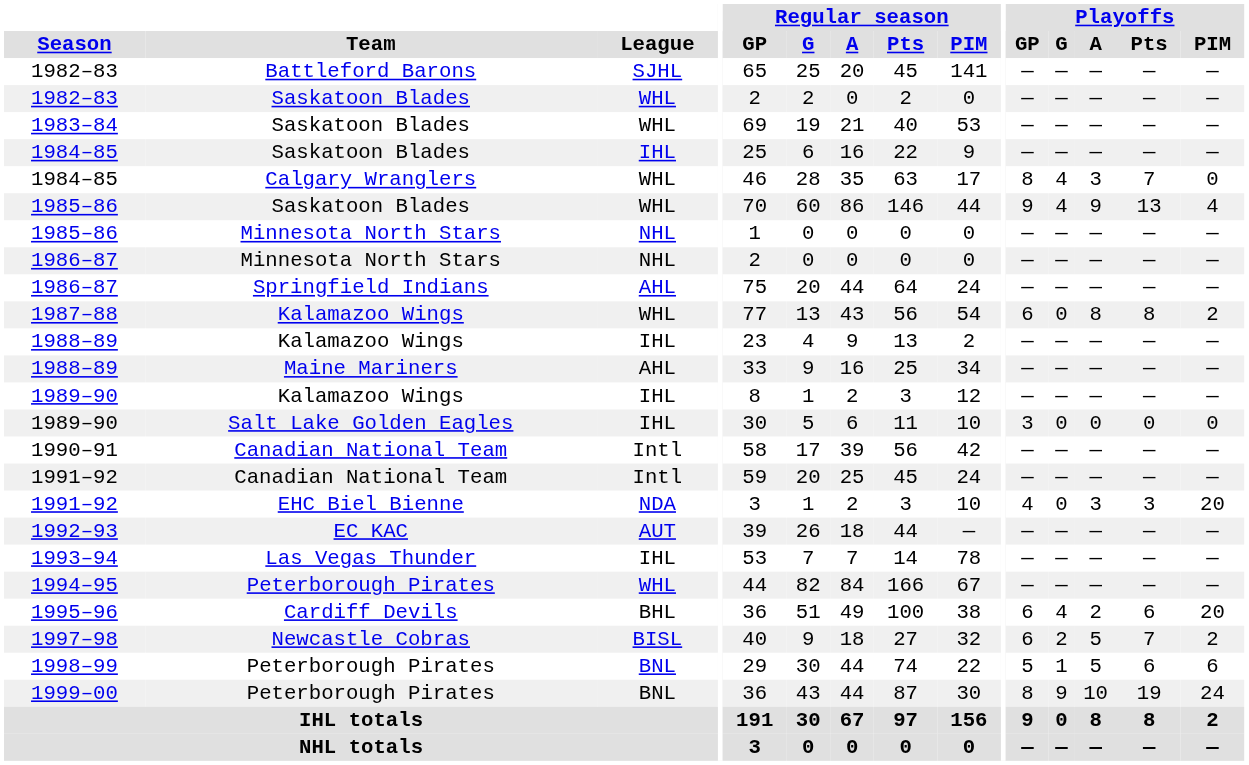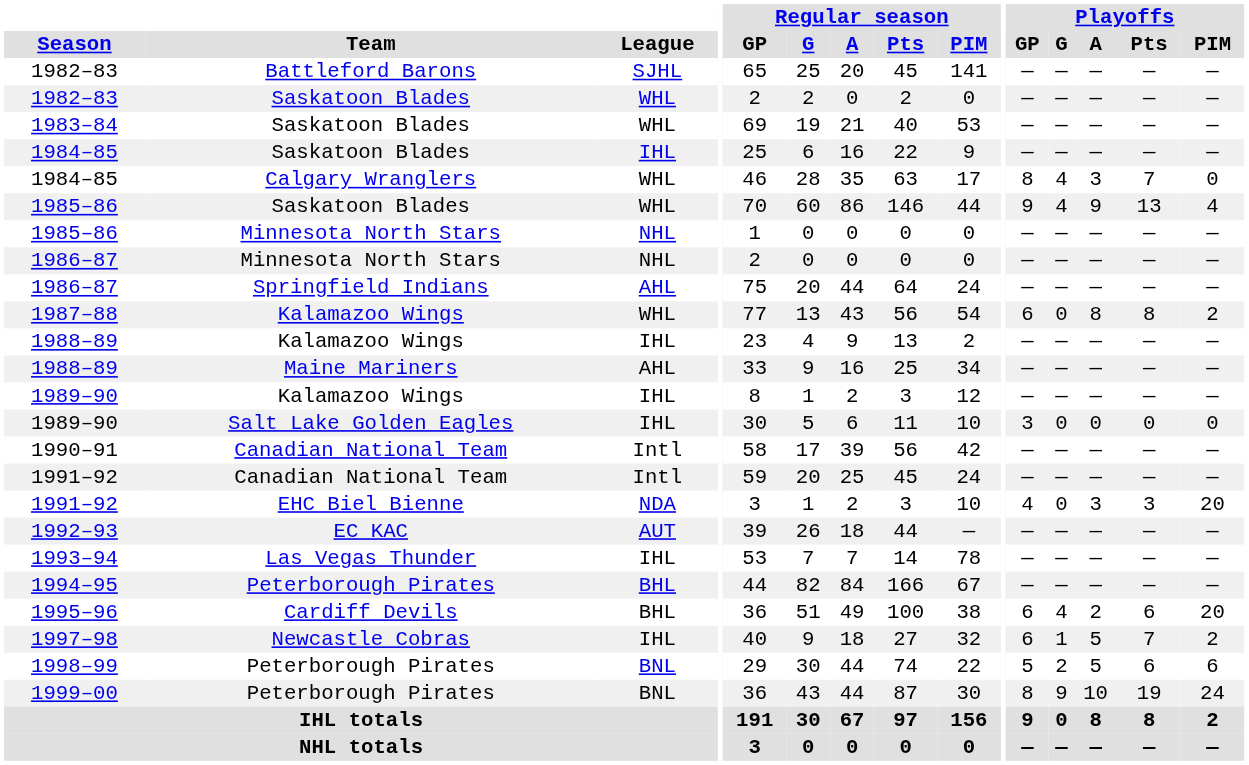 <table border="0" cellpadding="1" cellspacing="0" style="text-align:center; width:60em">
 <tr bgcolor="#e0e0e0">
 <th colspan="3" bgcolor="#ffffff"></th>
 <th rowspan="100" bgcolor="#ffffff"></th>
 <th colspan="5"><a href='#'>Regular season</a></th>
 <th rowspan="100" bgcolor="#ffffff"></th>
 <th colspan="5"><a href='#'>Playoffs</a></th>
 </tr>
 <tr bgcolor="#e0e0e0">
 <th><a href='#'>Season</a></th>
 <th>Team</th>
 <th>League</th>
 <th>GP</th>
 <th><a href='#'>G</a></th>
 <th><a href='#'>A</a></th>
 <th><a href='#'>Pts</a></th>
 <th><a href='#'>PIM</a></th>
 <th>GP</th>
 <th>G</th>
 <th>A</th>
 <th>Pts</th>
 <th>PIM</th>
 </tr>
 <tr>
 <td>1982–83</td>
 <td><a href='#'>Battleford Barons</a></td>
 <td><a href='#'>SJHL</a></td>
 <td>65</td>
 <td>25</td>
 <td>20</td>
 <td>45</td>
 <td>141</td>
 <td>—</td>
 <td>—</td>
 <td>—</td>
 <td>—</td>
 <td>—</td>
 </tr>
 <tr bgcolor="#f0f0f0">
 <td><a href='#'>1982–83</a></td>
 <td><a href='#'>Saskatoon Blades</a></td>
 <td><a href='#'>WHL</a></td>
 <td>2</td>
 <td>2</td>
 <td>0</td>
 <td>2</td>
 <td>0</td>
 <td>—</td>
 <td>—</td>
 <td>—</td>
 <td>—</td>
 <td>—</td>
 </tr>
 <tr>
 <td><a href='#'>1983–84</a></td>
 <td>Saskatoon Blades</td>
 <td>WHL</td>
 <td>69</td>
 <td>19</td>
 <td>21</td>
 <td>40</td>
 <td>53</td>
 <td>—</td>
 <td>—</td>
 <td>—</td>
 <td>—</td>
 <td>—</td>
 </tr>
 <tr bgcolor="#f0f0f0">
 <td><a href='#'>1984–85</a></td>
 <td>Saskatoon Blades</td>
 <td><a href='#'>IHL</a></td>
 <td>25</td>
 <td>6</td>
 <td>16</td>
 <td>22</td>
 <td>9</td>
 <td>—</td>
 <td>—</td>
 <td>—</td>
 <td>—</td>
 <td>—</td>
 </tr>
 <tr>
 <td>1984–85</td>
 <td><a href='#'>Calgary Wranglers</a></td>
 <td>WHL</td>
 <td>46</td>
 <td>28</td>
 <td>35</td>
 <td>63</td>
 <td>17</td>
 <td>8</td>
 <td>4</td>
 <td>3</td>
 <td>7</td>
 <td>0</td>
 </tr>
 <tr bgcolor="#f0f0f0">
 <td><a href='#'>1985–86</a></td>
 <td>Saskatoon Blades</td>
 <td>WHL</td>
 <td>70</td>
 <td>60</td>
 <td>86</td>
 <td>146</td>
 <td>44</td>
 <td>9</td>
 <td>4</td>
 <td>9</td>
 <td>13</td>
 <td>4</td>
 </tr>
 <tr>
 <td><a href='#'>1985–86</a></td>
 <td><a href='#'>Minnesota North Stars</a></td>
 <td><a href='#'>NHL</a></td>
 <td>1</td>
 <td>0</td>
 <td>0</td>
 <td>0</td>
 <td>0</td>
 <td>—</td>
 <td>—</td>
 <td>—</td>
 <td>—</td>
 <td>—</td>
 </tr>
 <tr bgcolor="#f0f0f0">
 <td><a href='#'>1986–87</a></td>
 <td>Minnesota North Stars</td>
 <td>NHL</td>
 <td>2</td>
 <td>0</td>
 <td>0</td>
 <td>0</td>
 <td>0</td>
 <td>—</td>
 <td>—</td>
 <td>—</td>
 <td>—</td>
 <td>—</td>
 </tr>
 <tr>
 <td><a href='#'>1986–87</a></td>
 <td><a href='#'>Springfield Indians</a></td>
 <td><a href='#'>AHL</a></td>
 <td>75</td>
 <td>20</td>
 <td>44</td>
 <td>64</td>
 <td>24</td>
 <td>—</td>
 <td>—</td>
 <td>—</td>
 <td>—</td>
 <td>—</td>
 </tr>
 <tr bgcolor="#f0f0f0">
 <td><a href='#'>1987–88</a></td>
 <td><a href='#'>Kalamazoo Wings</a></td>
 <td>WHL</td>
 <td>77</td>
 <td>13</td>
 <td>43</td>
 <td>56</td>
 <td>54</td>
 <td>6</td>
 <td>0</td>
 <td>8</td>
 <td>8</td>
 <td>2</td>
 </tr>
 <tr>
 <td><a href='#'>1988–89</a></td>
 <td>Kalamazoo Wings</td>
 <td>IHL</td>
 <td>23</td>
 <td>4</td>
 <td>9</td>
 <td>13</td>
 <td>2</td>
 <td>—</td>
 <td>—</td>
 <td>—</td>
 <td>—</td>
 <td>—</td>
 </tr>
 <tr bgcolor="#f0f0f0">
 <td><a href='#'>1988–89</a></td>
 <td><a href='#'>Maine Mariners</a></td>
 <td>AHL</td>
 <td>33</td>
 <td>9</td>
 <td>16</td>
 <td>25</td>
 <td>34</td>
 <td>—</td>
 <td>—</td>
 <td>—</td>
 <td>—</td>
 <td>—</td>
 </tr>
 <tr>
 <td><a href='#'>1989–90</a></td>
 <td>Kalamazoo Wings</td>
 <td>IHL</td>
 <td>8</td>
 <td>1</td>
 <td>2</td>
 <td>3</td>
 <td>12</td>
 <td>—</td>
 <td>—</td>
 <td>—</td>
 <td>—</td>
 <td>—</td>
 </tr>
 <tr bgcolor="#f0f0f0">
 <td>1989–90</td>
 <td><a href='#'>Salt Lake Golden Eagles</a></td>
 <td>IHL</td>
 <td>30</td>
 <td>5</td>
 <td>6</td>
 <td>11</td>
 <td>10</td>
 <td>3</td>
 <td>0</td>
 <td>0</td>
 <td>0</td>
 <td>0</td>
 </tr>
 <tr>
 <td>1990–91</td>
 <td><a href='#'>Canadian National Team</a></td>
 <td>Intl</td>
 <td>58</td>
 <td>17</td>
 <td>39</td>
 <td>56</td>
 <td>42</td>
 <td>—</td>
 <td>—</td>
 <td>—</td>
 <td>—</td>
 <td>—</td>
 </tr>
 <tr bgcolor="#f0f0f0">
 <td>1991–92</td>
 <td>Canadian National Team</td>
 <td>Intl</td>
 <td>59</td>
 <td>20</td>
 <td>25</td>
 <td>45</td>
 <td>24</td>
 <td>—</td>
 <td>—</td>
 <td>—</td>
 <td>—</td>
 <td>—</td>
 </tr>
 <tr>
 <td><a href='#'>1991–92</a></td>
 <td><a href='#'>EHC Biel Bienne</a></td>
 <td><a href='#'>NDA</a></td>
 <td>3</td>
 <td>1</td>
 <td>2</td>
 <td>3</td>
 <td>10</td>
 <td>4</td>
 <td>0</td>
 <td>3</td>
 <td>3</td>
 <td>20</td>
 </tr>
 <tr bgcolor="#f0f0f0">
 <td><a href='#'>1992–93</a></td>
 <td><a href='#'>EC KAC</a></td>
 <td><a href='#'>AUT</a></td>
 <td>39</td>
 <td>26</td>
 <td>18</td>
 <td>44</td>
 <td>—</td>
 <td>—</td>
 <td>—</td>
 <td>—</td>
 <td>—</td>
 <td>—</td>
 </tr>
 <tr>
 <td><a href='#'>1993–94</a></td>
 <td><a href='#'>Las Vegas Thunder</a></td>
 <td>IHL</td>
 <td>53</td>
 <td>7</td>
 <td>7</td>
 <td>14</td>
 <td>78</td>
 <td>—</td>
 <td>—</td>
 <td>—</td>
 <td>—</td>
 <td>—</td>
 </tr>
 <tr bgcolor="#f0f0f0">
 <td><a href='#'>1994–95</a></td>
 <td><a href='#'>Peterborough Pirates</a></td>
-<td><a href='#'>WHL</a></td>
+<td><a href='#'>BHL</a></td>
 <td>44</td>
 <td>82</td>
 <td>84</td>
 <td>166</td>
 <td>67</td>
 <td>—</td>
 <td>—</td>
 <td>—</td>
 <td>—</td>
 <td>—</td>
 </tr>
 <tr>
 <td><a href='#'>1995–96</a></td>
 <td><a href='#'>Cardiff Devils</a></td>
 <td>BHL</td>
 <td>36</td>
 <td>51</td>
 <td>49</td>
 <td>100</td>
 <td>38</td>
 <td>6</td>
 <td>4</td>
 <td>2</td>
 <td>6</td>
 <td>20</td>
 </tr>
 <tr bgcolor="#f0f0f0">
 <td><a href='#'>1997–98</a></td>
 <td><a href='#'>Newcastle Cobras</a></td>
-<td><a href='#'>BISL</a></td>
+<td>IHL</td>
 <td>40</td>
 <td>9</td>
 <td>18</td>
 <td>27</td>
 <td>32</td>
 <td>6</td>
-<td>2</td>
+<td>1</td>
 <td>5</td>
 <td>7</td>
 <td>2</td>
 </tr>
 <tr>
 <td><a href='#'>1998–99</a></td>
 <td>Peterborough Pirates</td>
 <td><a href='#'>BNL</a></td>
 <td>29</td>
 <td>30</td>
 <td>44</td>
 <td>74</td>
 <td>22</td>
 <td>5</td>
-<td>1</td>
+<td>2</td>
 <td>5</td>
 <td>6</td>
 <td>6</td>
 </tr>
 <tr bgcolor="#f0f0f0">
 <td><a href='#'>1999–00</a></td>
 <td>Peterborough Pirates</td>
 <td>BNL</td>
 <td>36</td>
 <td>43</td>
 <td>44</td>
 <td>87</td>
 <td>30</td>
 <td>8</td>
 <td>9</td>
 <td>10</td>
 <td>19</td>
 <td>24</td>
 </tr>
 <tr bgcolor="#e0e0e0">
 <th colspan="3">IHL totals</th>
 <th>191</th>
 <th>30</th>
 <th>67</th>
 <th>97</th>
 <th>156</th>
 <th>9</th>
 <th>0</th>
 <th>8</th>
 <th>8</th>
 <th>2</th>
 </tr>
 <tr bgcolor="#e0e0e0">
 <th colspan="3">NHL totals</th>
 <th>3</th>
 <th>0</th>
 <th>0</th>
 <th>0</th>
 <th>0</th>
 <th>—</th>
 <th>—</th>
 <th>—</th>
 <th>—</th>
 <th>—</th>
 </tr>
 </table>
